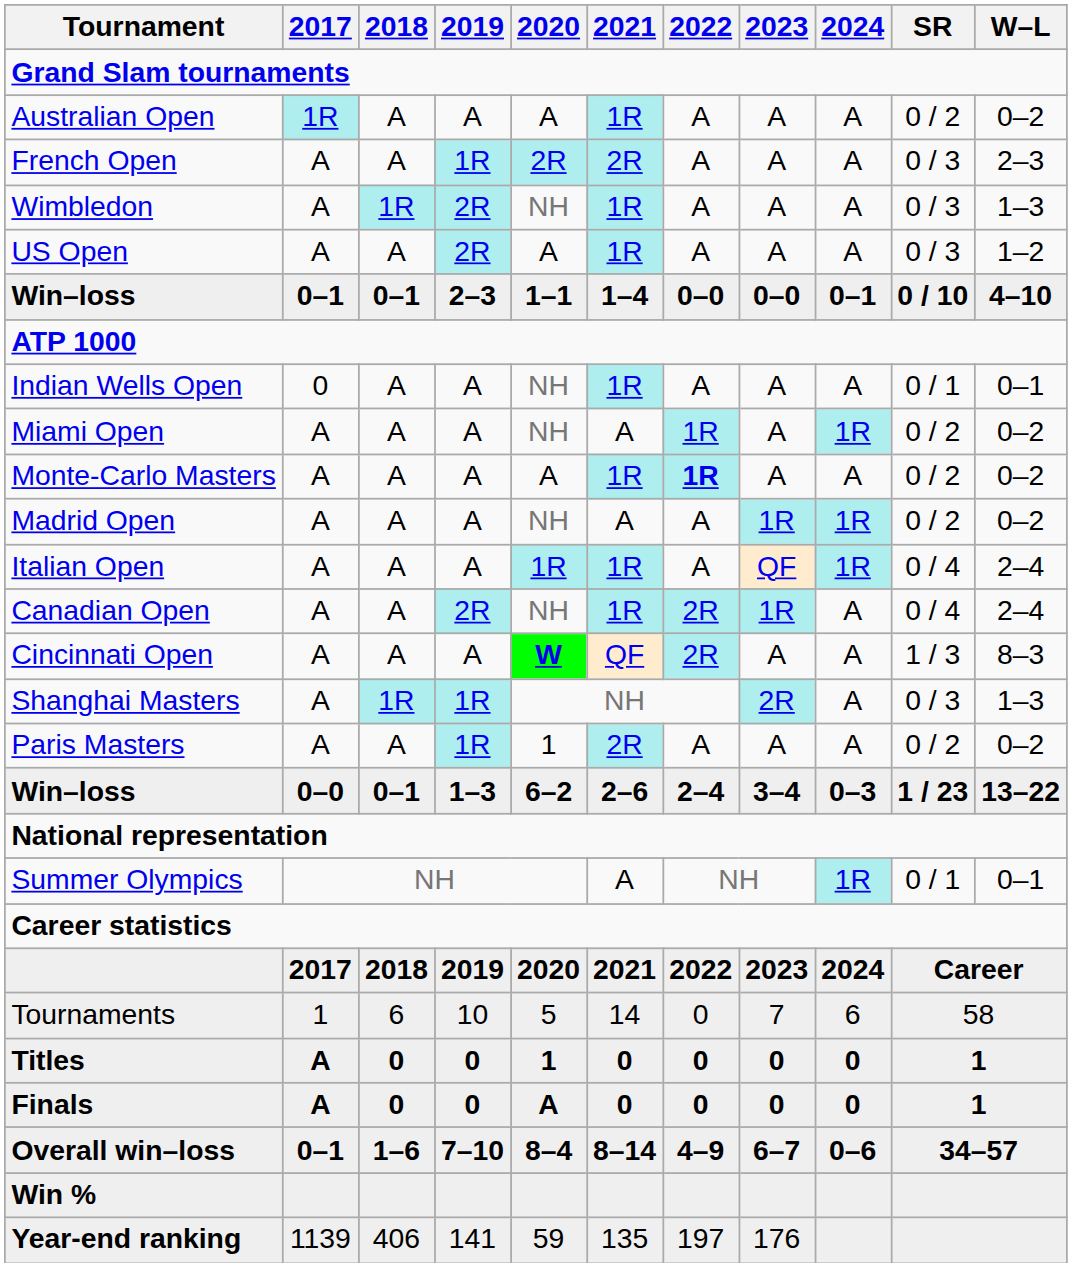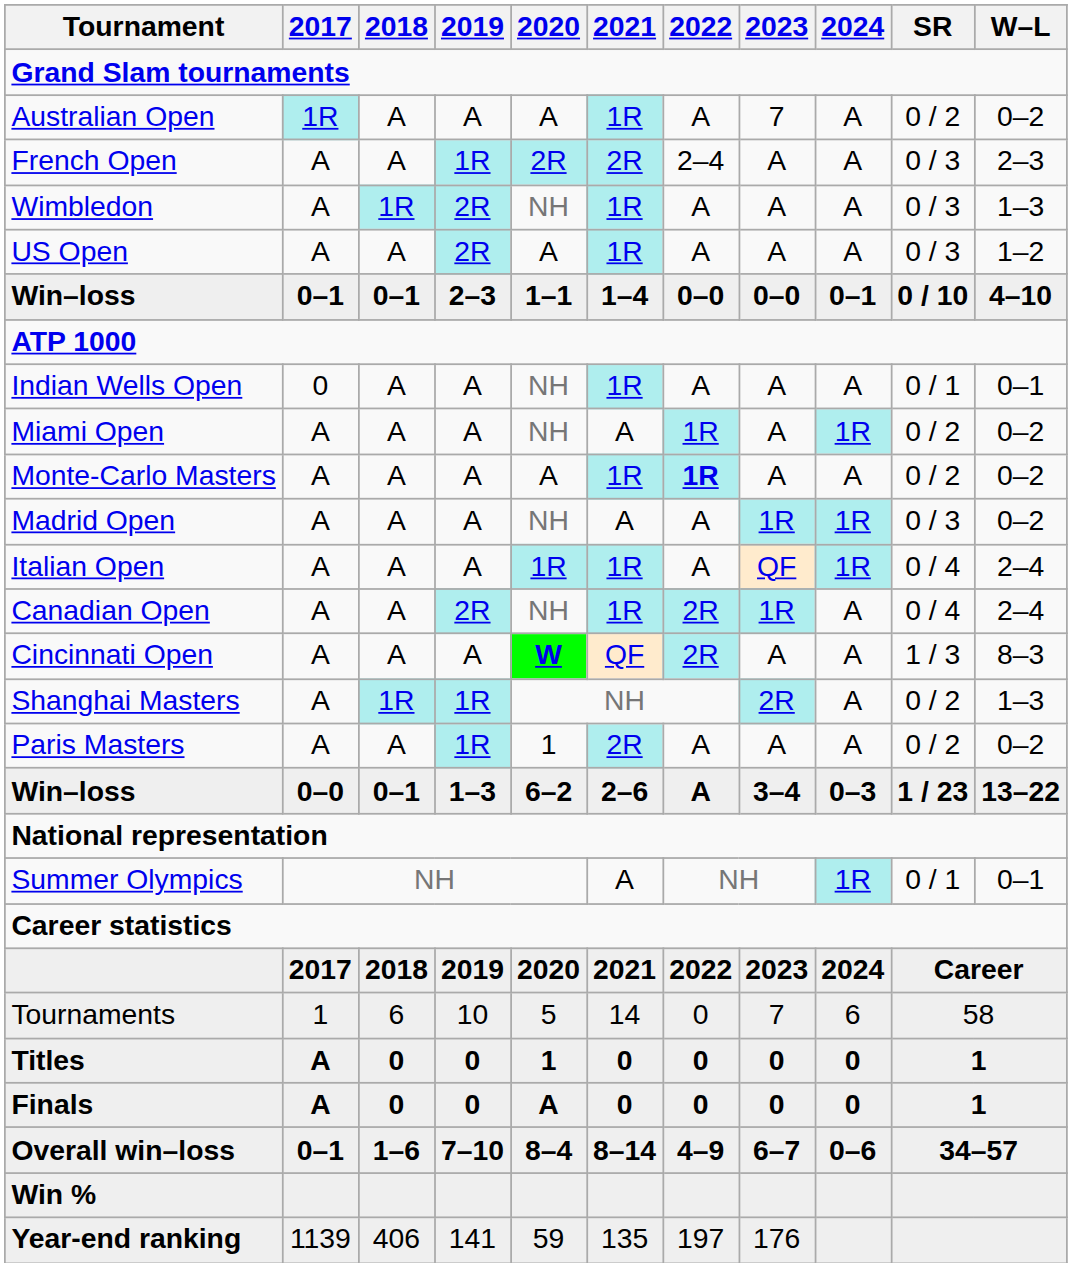 <table class="wikitable" style="text-align:center">
 <tr>
 <th>Tournament</th>
 <th><a href='#'>2017</a></th>
 <th><a href='#'>2018</a></th>
 <th><a href='#'>2019</a></th>
 <th><a href='#'>2020</a></th>
 <th><a href='#'>2021</a></th>
 <th><a href='#'>2022</a></th>
 <th><a href='#'>2023</a></th>
 <th><a href='#'>2024</a></th>
 <th>SR</th>
 <th>W–L</th>
 </tr>
 <tr>
 <td colspan="11" style="text-align:left"><strong><a href='#'>Grand Slam tournaments</a></strong></td>
 </tr>
 <tr>
 <td align="left"><a href='#'>Australian Open</a></td>
 <td bgcolor="afeeee"><a href='#'>1R</a></td>
 <td>A</td>
 <td>A</td>
 <td>A</td>
 <td bgcolor="afeeee"><a href='#'>1R</a></td>
 <td>A</td>
-<td>A</td>
+<td>7</td>
 <td>A</td>
 <td>0 / 2</td>
 <td>0–2</td>
 </tr>
 <tr>
 <td align="left"><a href='#'>French Open</a></td>
 <td>A</td>
 <td>A</td>
 <td bgcolor="afeeee"><a href='#'>1R</a></td>
 <td bgcolor="afeeee"><a href='#'>2R</a></td>
 <td bgcolor="afeeee"><a href='#'>2R</a></td>
-<td>A</td>
+<td>2–4</td>
 <td>A</td>
 <td>A</td>
 <td>0 / 3</td>
 <td>2–3</td>
 </tr>
 <tr>
 <td align="left"><a href='#'>Wimbledon</a></td>
 <td>A</td>
 <td bgcolor="afeeee"><a href='#'>1R</a></td>
 <td bgcolor="afeeee"><a href='#'>2R</a></td>
 <td style="color:#767676">NH</td>
 <td bgcolor="afeeee"><a href='#'>1R</a></td>
 <td>A</td>
 <td>A</td>
 <td>A</td>
 <td>0 / 3</td>
 <td>1–3</td>
 </tr>
 <tr>
 <td align="left"><a href='#'>US Open</a></td>
 <td>A</td>
 <td>A</td>
 <td bgcolor="afeeee"><a href='#'>2R</a></td>
 <td>A</td>
 <td bgcolor="afeeee"><a href='#'>1R</a></td>
 <td>A</td>
 <td>A</td>
 <td>A</td>
 <td>0 / 3</td>
 <td>1–2</td>
 </tr>
 <tr style="font-weight:bold;background:#efefef">
 <td style="text-align:left">Win–loss</td>
 <td>0–1</td>
 <td>0–1</td>
 <td>2–3</td>
 <td>1–1</td>
 <td>1–4</td>
 <td>0–0</td>
 <td>0–0</td>
 <td>0–1</td>
 <td>0 / 10</td>
 <td>4–10</td>
 </tr>
 <tr>
 <td colspan="11" style="text-align:left"><strong><a href='#'>ATP 1000</a></strong></td>
 </tr>
 <tr>
 <td align="left"><a href='#'>Indian Wells Open</a></td>
 <td>0</td>
 <td>A</td>
 <td>A</td>
 <td style="color:#767676">NH</td>
 <td style="background:#afeeee"><a href='#'>1R</a></td>
 <td>A</td>
 <td>A</td>
 <td>A</td>
 <td>0 / 1</td>
 <td>0–1</td>
 </tr>
 <tr>
 <td align="left"><a href='#'>Miami Open</a></td>
 <td>A</td>
 <td>A</td>
 <td>A</td>
 <td style="color:#767676">NH</td>
 <td>A</td>
 <td bgcolor="afeeee"><a href='#'>1R</a></td>
 <td>A</td>
 <td bgcolor=afeeee><a href='#'>1R</a></td>
 <td>0 / 2</td>
 <td>0–2</td>
 </tr>
 <tr>
 <td align="left"><a href='#'>Monte-Carlo Masters</a></td>
 <td>A</td>
 <td>A</td>
 <td>A</td>
 <td>A</td>
 <td bgcolor="afeeee"><a href='#'>1R</a></td>
 <td bgcolor="afeeee"><strong><a href='#'>1R</a></strong></td>
 <td>A</td>
 <td>A</td>
 <td>0 / 2</td>
 <td>0–2</td>
 </tr>
 <tr>
 <td align="left"><a href='#'>Madrid Open</a></td>
 <td>A</td>
 <td>A</td>
 <td>A</td>
 <td style="color:#767676">NH</td>
 <td>A</td>
 <td>A</td>
 <td bgcolor="afeeee"><a href='#'>1R</a></td>
 <td bgcolor="afeeee"><a href='#'>1R</a></td>
-<td>0 / 2</td>
+<td>0 / 3</td>
 <td>0–2</td>
 </tr>
 <tr>
 <td align="left"><a href='#'>Italian Open</a></td>
 <td>A</td>
 <td>A</td>
 <td>A</td>
 <td bgcolor="afeeee"><a href='#'>1R</a></td>
 <td bgcolor="afeeee"><a href='#'>1R</a></td>
 <td>A</td>
 <td style=background:#ffebcd><a href='#'>QF</a></td>
 <td bgcolor="afeeee"><a href='#'>1R</a></td>
 <td>0 / 4</td>
 <td>2–4</td>
 </tr>
 <tr>
 <td align="left"><a href='#'>Canadian Open</a></td>
 <td>A</td>
 <td>A</td>
 <td style="background:#afeeee"><a href='#'>2R</a></td>
 <td style="color:#767676">NH</td>
 <td bgcolor="afeeee"><a href='#'>1R</a></td>
 <td bgcolor="afeeee"><a href='#'>2R</a></td>
 <td bgcolor="afeeee"><a href='#'>1R</a></td>
 <td>A</td>
 <td>0 / 4</td>
 <td>2–4</td>
 </tr>
 <tr>
 <td align="left"><a href='#'>Cincinnati Open</a></td>
 <td>A</td>
 <td>A</td>
 <td>A</td>
 <td bgcolor=lime><strong><a href='#'>W</a></strong></td>
 <td style=background:#ffebcd><a href='#'>QF</a></td>
 <td style="background:#afeeee"><a href='#'>2R</a></td>
 <td>A</td>
 <td>A</td>
 <td>1 / 3</td>
 <td>8–3</td>
 </tr>
 <tr>
 <td align="left"><a href='#'>Shanghai Masters</a></td>
 <td>A</td>
 <td bgcolor="afeeee"><a href='#'>1R</a></td>
 <td bgcolor="afeeee"><a href='#'>1R</a></td>
 <td colspan="3" style="color:#767676">NH</td>
 <td bgcolor="afeeee"><a href='#'>2R</a></td>
 <td>A</td>
-<td>0 / 3</td>
+<td>0 / 2</td>
 <td>1–3</td>
 </tr>
 <tr>
 <td align="left"><a href='#'>Paris Masters</a></td>
 <td>A</td>
 <td>A</td>
 <td bgcolor="afeeee"><a href='#'>1R</a></td>
 <td>1</td>
 <td bgcolor="afeeee"><a href='#'>2R</a></td>
 <td>A</td>
 <td>A</td>
 <td>A</td>
 <td>0 / 2</td>
 <td>0–2</td>
 </tr>
 <tr style="font-weight:bold;background:#efefef">
 <td style="text-align:left">Win–loss</td>
 <td>0–0</td>
 <td>0–1</td>
 <td>1–3</td>
 <td>6–2</td>
 <td>2–6</td>
-<td>2–4</td>
+<td>A</td>
 <td>3–4</td>
 <td>0–3</td>
 <td>1 / 23</td>
 <td>13–22</td>
 </tr>
 <tr>
 <td colspan="11" style="text-align:left"><strong>National representation</strong></td>
 </tr>
 <tr>
 <td align="left"><a href='#'>Summer Olympics</a></td>
 <td colspan="4" style="color:#767676">NH</td>
 <td>A</td>
 <td colspan="2" style="color:#767676">NH</td>
 <td bgcolor="afeeee"><a href='#'>1R</a></td>
 <td>0 / 1</td>
 <td>0–1</td>
 </tr>
 <tr>
 <td colspan="11" style="text-align:left"><strong>Career statistics</strong></td>
 </tr>
 <tr style="font-weight:bold;background:#efefef">
 <td></td>
 <td>2017</td>
 <td>2018</td>
 <td>2019</td>
 <td>2020</td>
 <td>2021</td>
 <td>2022</td>
 <td>2023</td>
 <td>2024</td>
 <td colspan="2">Career</td>
 </tr>
 <tr style="background:#efefef">
 <td align="left">Tournaments</td>
 <td>1</td>
 <td>6</td>
 <td>10</td>
 <td>5</td>
 <td>14</td>
 <td>0</td>
 <td>7</td>
 <td>6</td>
 <td colspan="2">58</td>
 </tr>
 <tr style="font-weight:bold;background:#efefef">
 <td style="text-align:left">Titles</td>
 <td>A</td>
 <td>0</td>
 <td>0</td>
 <td>1</td>
 <td>0</td>
 <td>0</td>
 <td>0</td>
 <td>0</td>
 <td colspan="2">1</td>
 </tr>
 <tr style="font-weight:bold;background:#efefef">
 <td style="text-align:left">Finals</td>
 <td>A</td>
 <td>0</td>
 <td>0</td>
 <td>A</td>
 <td>0</td>
 <td>0</td>
 <td>0</td>
 <td>0</td>
 <td colspan="2">1</td>
 </tr>
 <tr style="font-weight:bold;background:#efefef">
 <td style="text-align:left">Overall win–loss</td>
 <td>0–1</td>
 <td>1–6</td>
 <td>7–10</td>
 <td>8–4</td>
 <td>8–14</td>
 <td>4–9</td>
 <td>6–7</td>
 <td>0–6</td>
 <td colspan="2">34–57</td>
 </tr>
 <tr style="font-weight:bold;background:#efefef">
 <td align="left">Win %</td>
 <td></td>
 <td></td>
 <td></td>
 <td></td>
 <td></td>
 <td></td>
 <td></td>
 <td></td>
 <td colspan="2"><strong></strong></td>
 </tr>
 <tr style="background:#efefef">
 <td align="left"><strong>Year-end ranking</strong></td>
 <td>1139</td>
 <td>406</td>
 <td>141</td>
 <td>59</td>
 <td>135</td>
 <td>197</td>
 <td>176</td>
 <td></td>
 <td colspan="2"></td>
 </tr>
 </table>
